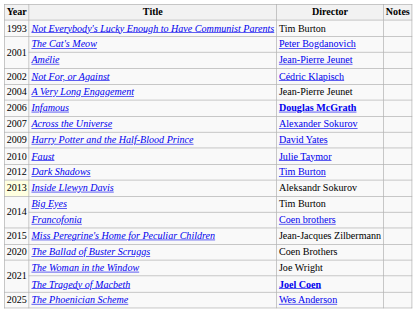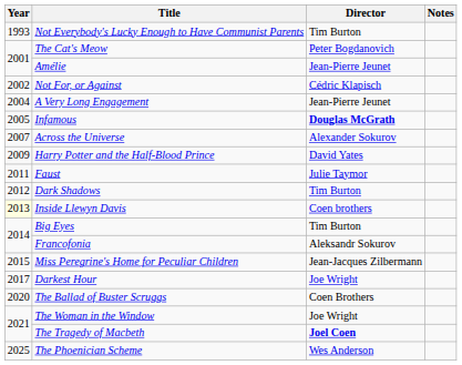 <table class="wikitable">
 <tr>
 <th>Year</th>
 <th>Title</th>
 <th>Director</th>
 <th>Notes</th>
 </tr>
 <tr>
 <td>1993</td>
 <td><em><a href='#'>Not Everybody's Lucky Enough to Have Communist Parents</a></em></td>
 <td>Tim Burton</td>
 <td></td>
 </tr>
 <tr>
 <td rowspan=2>2001</td>
 <td><em><a href='#'>The Cat's Meow</a></em></td>
 <td><a href='#'>Peter Bogdanovich</a></td>
 <td></td>
 </tr>
 <tr>
 <td><em><a href='#'>Amélie</a></em></td>
 <td><a href='#'>Jean-Pierre Jeunet</a></td>
 <td></td>
 </tr>
 <tr>
 <td>2002</td>
 <td><em><a href='#'>Not For, or Against</a></em></td>
 <td><a href='#'>Cédric Klapisch</a></td>
 <td></td>
 </tr>
 <tr>
 <td>2004</td>
 <td><em><a href='#'>A Very Long Engagement</a></em></td>
 <td>Jean-Pierre Jeunet</td>
 <td></td>
 </tr>
 <tr>
-<td>2006</td>
+<td>2005</td>
 <td><em><a href='#'>Infamous</a></em></td>
 <td><strong><a href='#'>Douglas McGrath</a></strong></td>
 <td></td>
 </tr>
 <tr>
 <td>2007</td>
 <td><em><a href='#'>Across the Universe</a></em></td>
 <td><a href='#'>Alexander Sokurov</a></td>
 <td></td>
 </tr>
 <tr>
 <td>2009</td>
 <td><em><a href='#'>Harry Potter and the Half-Blood Prince</a></em></td>
 <td><a href='#'>David Yates</a></td>
 <td></td>
 </tr>
 <tr>
-<td>2010</td>
+<td>2011</td>
 <td><em><a href='#'>Faust</a></em></td>
 <td><a href='#'>Julie Taymor</a></td>
 <td></td>
 </tr>
 <tr>
 <td>2012</td>
 <td><em><a href='#'>Dark Shadows</a></em></td>
 <td><a href='#'>Tim Burton</a></td>
 <td></td>
 </tr>
 <tr>
 <td style="background: lightyellow;">2013</td>
 <td><em><a href='#'>Inside Llewyn Davis</a></em></td>
-<td>Aleksandr Sokurov</td>
+<td><a href='#'>Coen brothers</a></td>
 <td></td>
 </tr>
 <tr>
 <td rowspan=2>2014</td>
 <td><em><a href='#'>Big Eyes</a></em></td>
 <td>Tim Burton</td>
 <td></td>
 </tr>
 <tr>
 <td><em><a href='#'>Francofonia</a></em></td>
-<td><a href='#'>Coen brothers</a></td>
+<td>Aleksandr Sokurov</td>
 <td></td>
 </tr>
 <tr>
 <td>2015</td>
 <td><em><a href='#'>Miss Peregrine's Home for Peculiar Children</a></em></td>
 <td>Jean-Jacques Zilbermann</td>
+<td></td>
+</tr>
+<tr>
+<td>2017</td>
+<td><em><a href='#'>Darkest Hour</a></em></td>
+<td><a href='#'>Joe Wright</a></td>
 <td></td>
 </tr>
 <tr>
 <td>2020</td>
 <td><em><a href='#'>The Ballad of Buster Scruggs</a></em></td>
 <td>Coen Brothers</td>
 <td></td>
 </tr>
 <tr>
 <td rowspan=2>2021</td>
 <td><em><a href='#'>The Woman in the Window</a></em></td>
 <td>Joe Wright</td>
 <td></td>
 </tr>
 <tr>
 <td><em><a href='#'>The Tragedy of Macbeth</a></em></td>
 <td><strong><a href='#'>Joel Coen</a></strong></td>
 <td></td>
 </tr>
 <tr>
 <td>2025</td>
 <td><em><a href='#'>The Phoenician Scheme</a></em></td>
 <td><a href='#'>Wes Anderson</a></td>
 <td></td>
 </tr>
 </table>
